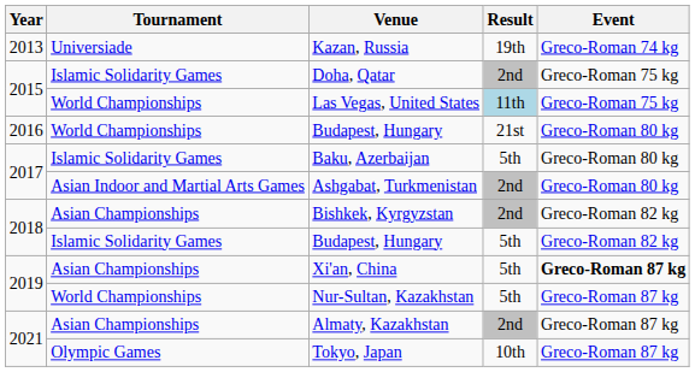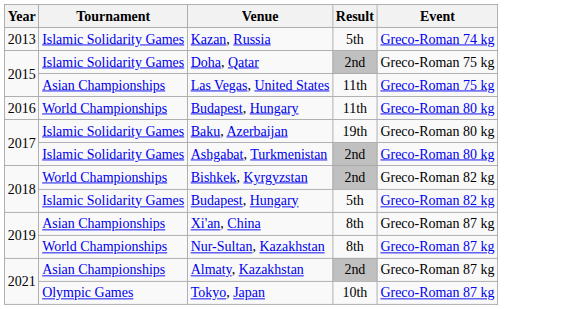 <table class="wikitable" style="font-size:95%;">
 <tr>
 <th>Year</th>
 <th>Tournament</th>
 <th>Venue</th>
 <th>Result</th>
 <th>Event</th>
 </tr>
 <tr>
 <td>2013</td>
-<td><a href='#'>Universiade</a></td>
+<td><a href='#'>Islamic Solidarity Games</a></td>
 <td> <a href='#'>Kazan</a>, <a href='#'>Russia</a></td>
-<td align="center">19th</td>
+<td align="center">5th</td>
 <td><a href='#'>Greco-Roman 74 kg</a></td>
 </tr>
 <tr>
 <td rowspan=2>2015</td>
 <td><a href='#'>Islamic Solidarity Games</a></td>
 <td> <a href='#'>Doha</a>, <a href='#'>Qatar</a></td>
 <td align="center" bgcolor=silver>2nd</td>
 <td>Greco-Roman 75 kg</td>
 </tr>
 <tr>
-<td><a href='#'>World Championships</a></td>
+<td><a href='#'>Asian Championships</a></td>
 <td> <a href='#'>Las Vegas</a>, <a href='#'>United States</a></td>
-<td align="center" style="background: lightblue;">11th</td>
+<td align="center">11th</td>
 <td><a href='#'>Greco-Roman 75 kg</a></td>
 </tr>
 <tr>
 <td>2016</td>
 <td><a href='#'>World Championships</a></td>
 <td> <a href='#'>Budapest</a>, <a href='#'>Hungary</a></td>
-<td align="center">21st</td>
+<td align="center">11th</td>
 <td><a href='#'>Greco-Roman 80 kg</a></td>
 </tr>
 <tr>
 <td rowspan=2>2017</td>
 <td><a href='#'>Islamic Solidarity Games</a></td>
 <td> <a href='#'>Baku</a>, <a href='#'>Azerbaijan</a></td>
-<td align="center">5th</td>
+<td align="center">19th</td>
 <td>Greco-Roman 80 kg</td>
 </tr>
 <tr>
-<td><a href='#'>Asian Indoor and Martial Arts Games</a></td>
+<td><a href='#'>Islamic Solidarity Games</a></td>
 <td> <a href='#'>Ashgabat</a>, <a href='#'>Turkmenistan</a></td>
 <td align="center" bgcolor=silver>2nd</td>
 <td><a href='#'>Greco-Roman 80 kg</a></td>
 </tr>
 <tr>
 <td rowspan=2>2018</td>
-<td><a href='#'>Asian Championships</a></td>
+<td><a href='#'>World Championships</a></td>
 <td> <a href='#'>Bishkek</a>, <a href='#'>Kyrgyzstan</a></td>
 <td align="center" bgcolor=silver>2nd</td>
 <td>Greco-Roman 82 kg</td>
 </tr>
 <tr>
 <td><a href='#'>Islamic Solidarity Games</a></td>
 <td> <a href='#'>Budapest</a>, <a href='#'>Hungary</a></td>
 <td align="center">5th</td>
 <td><a href='#'>Greco-Roman 82 kg</a></td>
 </tr>
 <tr>
 <td rowspan=2>2019</td>
 <td><a href='#'>Asian Championships</a></td>
 <td> <a href='#'>Xi'an</a>, <a href='#'>China</a></td>
-<td align="center">5th</td>
-<td><strong>Greco-Roman 87 kg</strong></td>
+<td align="center">8th</td>
+<td>Greco-Roman 87 kg</td>
 </tr>
 <tr>
 <td><a href='#'>World Championships</a></td>
 <td> <a href='#'>Nur-Sultan</a>, <a href='#'>Kazakhstan</a></td>
-<td align="center">5th</td>
+<td align="center">8th</td>
 <td><a href='#'>Greco-Roman 87 kg</a></td>
 </tr>
 <tr>
 <td rowspan=2>2021</td>
 <td><a href='#'>Asian Championships</a></td>
 <td> <a href='#'>Almaty</a>, <a href='#'>Kazakhstan</a></td>
 <td align="center" bgcolor=silver>2nd</td>
 <td>Greco-Roman 87 kg</td>
 </tr>
 <tr>
 <td><a href='#'>Olympic Games</a></td>
 <td> <a href='#'>Tokyo</a>, <a href='#'>Japan</a></td>
 <td align="center">10th</td>
 <td><a href='#'>Greco-Roman 87 kg</a></td>
 </tr>
 </table>
